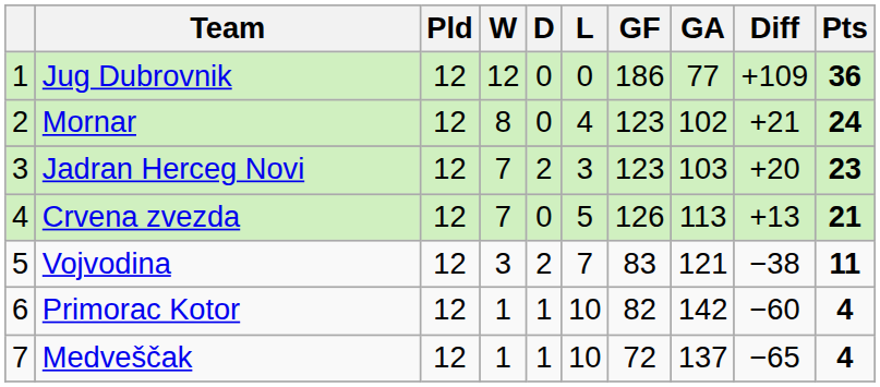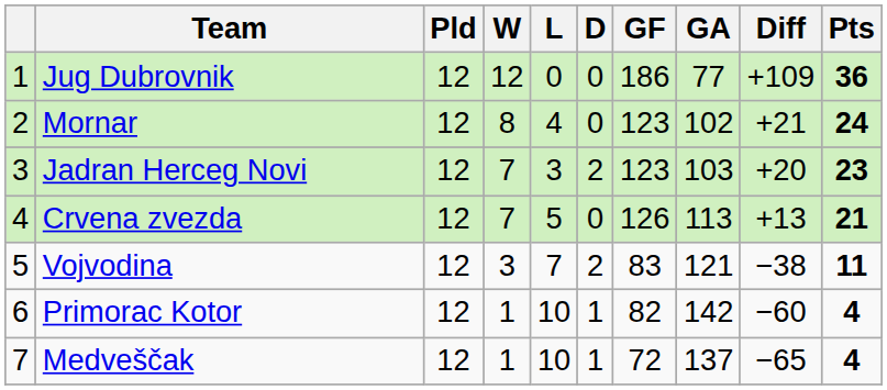 <table class="wikitable sortable" style="text-align:center">
 <tr>
 <th></th>
 <th width="200">Team</th>
 <th>Pld</th>
 <th>W</th>
+<th>L</th>
 <th>D</th>
-<th>L</th>
 <th>GF</th>
 <th>GA</th>
 <th>Diff</th>
 <th>Pts</th>
 </tr>
 <tr style="background: #D0F0C0;">
 <td>1</td>
 <td align=left> <a href='#'>Jug Dubrovnik</a></td>
 <td>12</td>
 <td>12</td>
 <td>0</td>
 <td>0</td>
 <td>186</td>
 <td>77</td>
 <td>+109</td>
 <td><strong>36</strong></td>
 </tr>
 <tr style="background: #D0F0C0;">
 <td>2</td>
 <td align=left> <a href='#'>Mornar</a></td>
 <td>12</td>
 <td>8</td>
+<td>4</td>
 <td>0</td>
-<td>4</td>
 <td>123</td>
 <td>102</td>
 <td>+21</td>
 <td><strong>24</strong></td>
 </tr>
 <tr style="background: #D0F0C0;">
 <td>3</td>
 <td align=left> <a href='#'>Jadran Herceg Novi</a></td>
 <td>12</td>
 <td>7</td>
+<td>3</td>
 <td>2</td>
-<td>3</td>
 <td>123</td>
 <td>103</td>
 <td>+20</td>
 <td><strong>23</strong></td>
 </tr>
 <tr style="background: #D0F0C0;">
 <td>4</td>
 <td align=left> <a href='#'>Crvena zvezda</a></td>
 <td>12</td>
 <td>7</td>
+<td>5</td>
 <td>0</td>
-<td>5</td>
 <td>126</td>
 <td>113</td>
 <td>+13</td>
 <td><strong>21</strong></td>
 </tr>
 <tr>
 <td>5</td>
 <td align=left> <a href='#'>Vojvodina</a></td>
 <td>12</td>
 <td>3</td>
+<td>7</td>
 <td>2</td>
-<td>7</td>
 <td>83</td>
 <td>121</td>
 <td>−38</td>
 <td><strong>11</strong></td>
 </tr>
 <tr>
 <td>6</td>
 <td align=left> <a href='#'>Primorac Kotor</a></td>
 <td>12</td>
 <td>1</td>
+<td>10</td>
 <td>1</td>
-<td>10</td>
 <td>82</td>
 <td>142</td>
 <td>−60</td>
 <td><strong>4</strong></td>
 </tr>
 <tr>
 <td>7</td>
 <td align=left> <a href='#'>Medveščak</a></td>
 <td>12</td>
 <td>1</td>
+<td>10</td>
 <td>1</td>
-<td>10</td>
 <td>72</td>
 <td>137</td>
 <td>−65</td>
 <td><strong>4</strong></td>
 </tr>
 </table>
